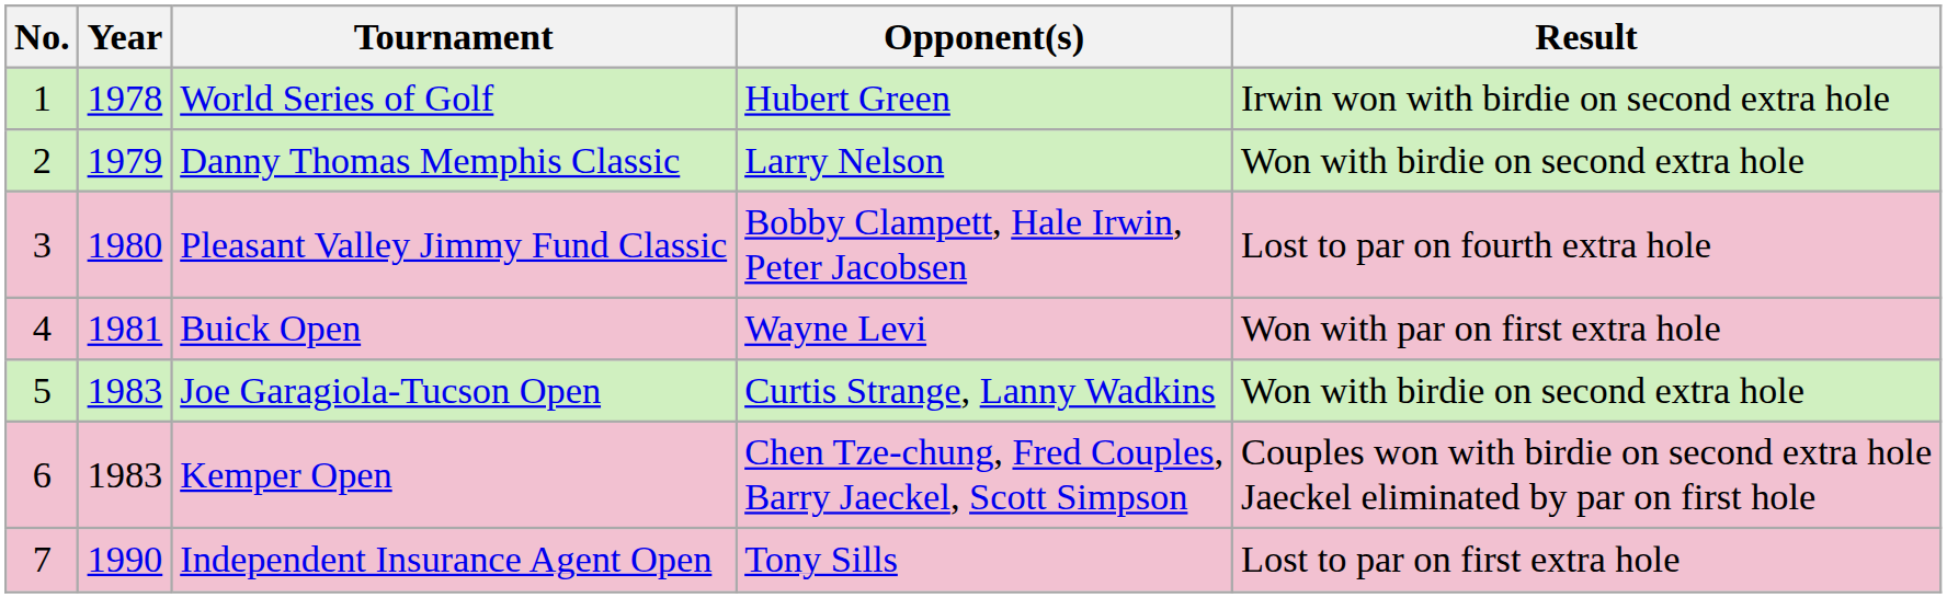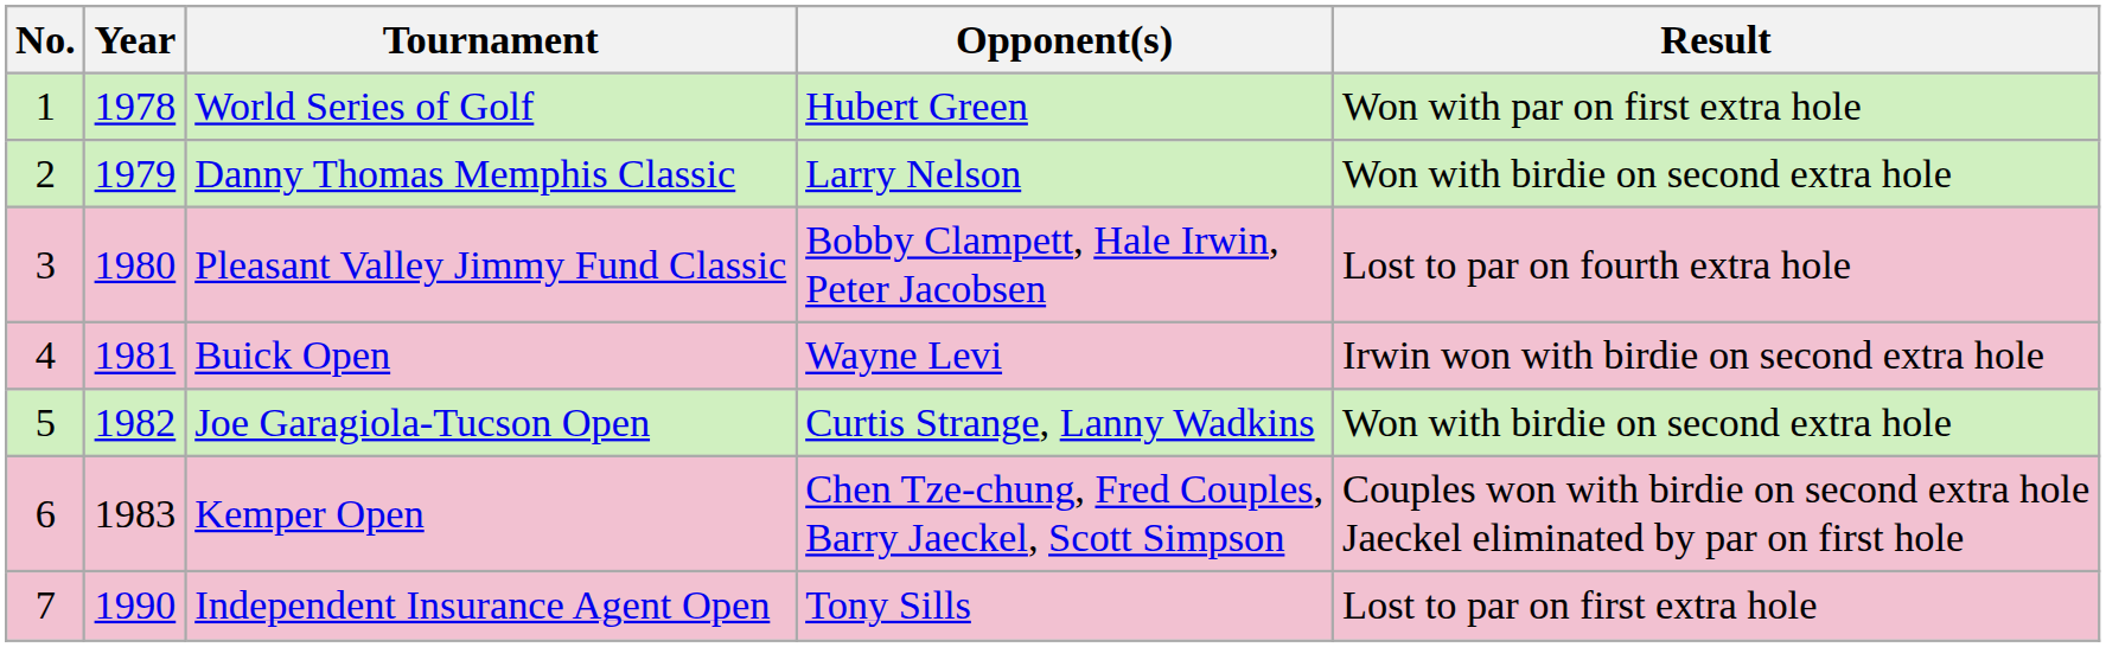 <table class="wikitable" style="font-size:95%;">
 <tr>
 <th>No.</th>
 <th>Year</th>
 <th>Tournament</th>
 <th>Opponent(s)</th>
 <th>Result</th>
 </tr>
 <tr style="background:#D0F0C0;">
 <td align=center>1</td>
 <td><a href='#'>1978</a></td>
 <td><a href='#'>World Series of Golf</a></td>
 <td> <a href='#'>Hubert Green</a></td>
-<td>Irwin won with birdie on second extra hole</td>
+<td>Won with par on first extra hole</td>
 </tr>
 <tr style="background:#D0F0C0;">
 <td align=center>2</td>
 <td><a href='#'>1979</a></td>
 <td><a href='#'>Danny Thomas Memphis Classic</a></td>
 <td> <a href='#'>Larry Nelson</a></td>
 <td>Won with birdie on second extra hole</td>
 </tr>
 <tr style="background:#F2C1D1;">
 <td align=center>3</td>
 <td><a href='#'>1980</a></td>
 <td><a href='#'>Pleasant Valley Jimmy Fund Classic</a></td>
 <td> <a href='#'>Bobby Clampett</a>,  <a href='#'>Hale Irwin</a>,<br> <a href='#'>Peter Jacobsen</a></td>
 <td>Lost to par on fourth extra hole</td>
 </tr>
 <tr style="background:#F2C1D1;">
 <td align=center>4</td>
 <td><a href='#'>1981</a></td>
 <td><a href='#'>Buick Open</a></td>
 <td> <a href='#'>Wayne Levi</a></td>
-<td>Won with par on first extra hole</td>
+<td>Irwin won with birdie on second extra hole</td>
 </tr>
 <tr style="background:#D0F0C0;">
 <td align=center>5</td>
-<td><a href='#'>1983</a></td>
+<td><a href='#'>1982</a></td>
 <td><a href='#'>Joe Garagiola-Tucson Open</a></td>
 <td> <a href='#'>Curtis Strange</a>,  <a href='#'>Lanny Wadkins</a></td>
 <td>Won with birdie on second extra hole</td>
 </tr>
 <tr style="background:#F2C1D1;">
 <td align=center>6</td>
 <td>1983</td>
 <td><a href='#'>Kemper Open</a></td>
 <td> <a href='#'>Chen Tze-chung</a>,  <a href='#'>Fred Couples</a>,<br> <a href='#'>Barry Jaeckel</a>,  <a href='#'>Scott Simpson</a></td>
 <td>Couples won with birdie on second extra hole<br>Jaeckel eliminated by par on first hole</td>
 </tr>
 <tr style="background:#F2C1D1;">
 <td align=center>7</td>
 <td><a href='#'>1990</a></td>
 <td><a href='#'>Independent Insurance Agent Open</a></td>
 <td> <a href='#'>Tony Sills</a></td>
 <td>Lost to par on first extra hole</td>
 </tr>
 </table>
